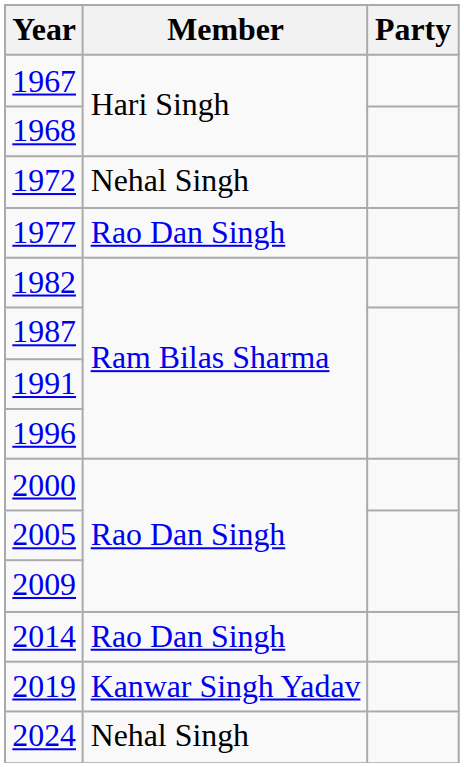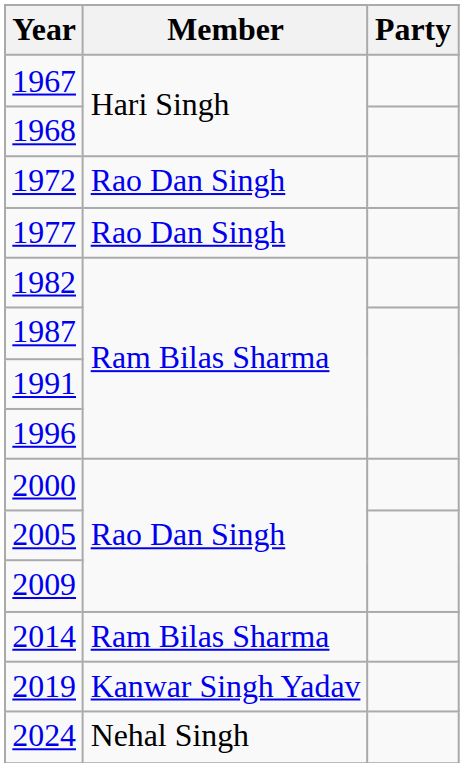 <table class="wikitable">
 <tr>
 <th>Year</th>
 <th>Member</th>
 <th colspan="2">Party</th>
 </tr>
 <tr>
 <td><a href='#'>1967</a></td>
 <td rowspan=2>Hari Singh</td>
 <td></td>
 </tr>
 <tr>
 <td><a href='#'>1968</a></td>
 <td></td>
 </tr>
 <tr>
 <td><a href='#'>1972</a></td>
-<td>Nehal Singh</td>
+<td><a href='#'>Rao Dan Singh</a></td>
 <td></td>
 </tr>
 <tr>
 <td><a href='#'>1977</a></td>
 <td><a href='#'>Rao Dan Singh</a></td>
 <td></td>
 </tr>
 <tr>
 <td><a href='#'>1982</a></td>
 <td rowspan=4><a href='#'>Ram Bilas Sharma</a></td>
 <td></td>
 </tr>
 <tr>
 <td><a href='#'>1987</a></td>
 </tr>
 <tr>
 <td><a href='#'>1991</a></td>
 </tr>
 <tr>
 <td><a href='#'>1996</a></td>
 </tr>
 <tr>
 <td><a href='#'>2000</a></td>
 <td rowspan=3><a href='#'>Rao Dan Singh</a></td>
 <td></td>
 </tr>
 <tr>
 <td><a href='#'>2005</a></td>
 </tr>
 <tr>
 <td><a href='#'>2009</a></td>
 </tr>
 <tr>
 <td><a href='#'>2014</a></td>
-<td><a href='#'>Rao Dan Singh</a></td>
+<td><a href='#'>Ram Bilas Sharma</a></td>
 <td></td>
 </tr>
 <tr>
 <td><a href='#'>2019</a></td>
 <td><a href='#'>Kanwar Singh Yadav</a></td>
 <td></td>
 </tr>
 <tr>
 <td><a href='#'>2024</a></td>
 <td>Nehal Singh</td>
 <td></td>
 </tr>
 </table>
